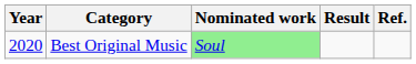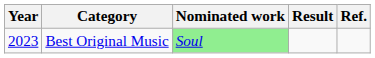 <table class="wikitable">
 <tr>
 <th>Year</th>
 <th>Category</th>
 <th>Nominated work</th>
 <th>Result</th>
 <th>Ref.</th>
 </tr>
 <tr>
-<td><a href='#'>2020</a></td>
+<td><a href='#'>2023</a></td>
 <td><a href='#'>Best Original Music</a></td>
 <td style="background: lightgreen;"><em><a href='#'>Soul</a></em></td>
 <td></td>
 <td align="center"></td>
 </tr>
 </table>
